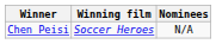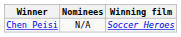 <table class="wikitable">
 <tr>
 <th>Winner</th>
+<th>Nominees</th>
 <th>Winning film</th>
-<th>Nominees</th>
 </tr>
 <tr>
 <td><a href='#'>Chen Peisi</a></td>
+<td align="center" valign="top">N/A</td>
 <td><em><a href='#'>Soccer Heroes</a></em></td>
-<td align="center" valign="top">N/A</td>
 </tr>
 </table>
